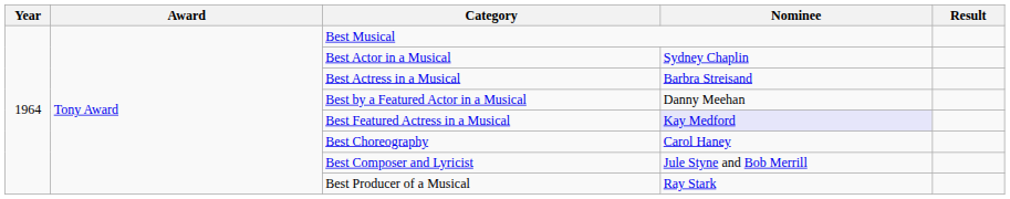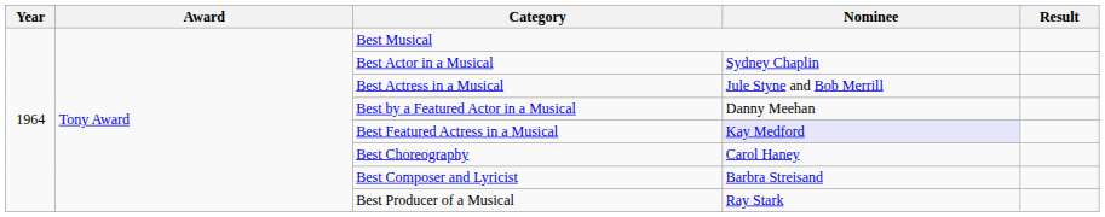 <table class="wikitable">
 <tr>
 <th scope="col" style="width:3em;">Year</th>
 <th scope="col" style="width:20em;">Award</th>
 <th scope="col" style="width:25em;">Category</th>
 <th scope="col" style="width:20em;">Nominee</th>
 <th scope="col" style="width:5em;">Result</th>
 </tr>
 <tr>
 <td rowspan="8" align="center">1964</td>
 <td rowspan="8"><a href='#'>Tony Award</a></td>
 <td colspan="2"><a href='#'>Best Musical</a></td>
 <td></td>
 </tr>
 <tr>
 <td><a href='#'>Best Actor in a Musical</a></td>
 <td><a href='#'>Sydney Chaplin</a></td>
 <td></td>
 </tr>
 <tr>
 <td><a href='#'>Best Actress in a Musical</a></td>
-<td><a href='#'>Barbra Streisand</a></td>
+<td><a href='#'>Jule Styne</a> and <a href='#'>Bob Merrill</a></td>
 <td></td>
 </tr>
 <tr>
 <td><a href='#'>Best by a Featured Actor in a Musical</a></td>
 <td>Danny Meehan</td>
 <td></td>
 </tr>
 <tr>
 <td><a href='#'>Best Featured Actress in a Musical</a></td>
 <td style="background: lavender;"><a href='#'>Kay Medford</a></td>
 <td></td>
 </tr>
 <tr>
 <td><a href='#'>Best Choreography</a></td>
 <td><a href='#'>Carol Haney</a></td>
 <td></td>
 </tr>
 <tr>
 <td><a href='#'>Best Composer and Lyricist</a></td>
-<td><a href='#'>Jule Styne</a> and <a href='#'>Bob Merrill</a></td>
+<td><a href='#'>Barbra Streisand</a></td>
 <td></td>
 </tr>
 <tr>
 <td>Best Producer of a Musical</td>
 <td><a href='#'>Ray Stark</a></td>
 <td></td>
 </tr>
 </table>
